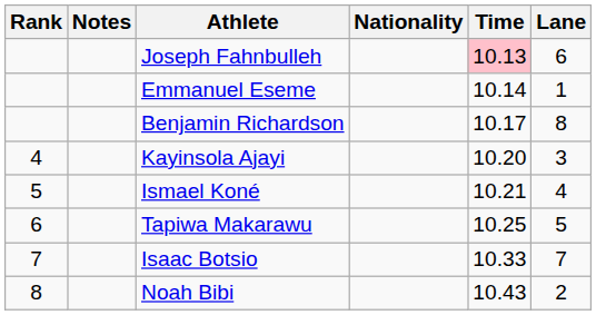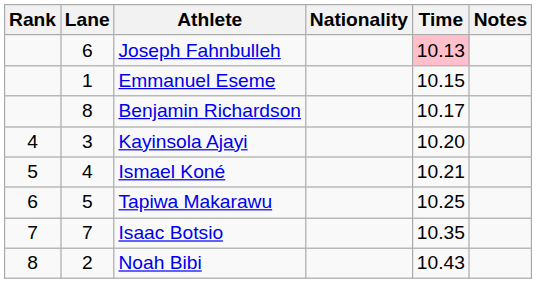 <table class="wikitable sortable" style="text-align:center">
 <tr>
 <th>Rank</th>
-<th>Notes</th>
+<th>Lane</th>
 <th>Athlete</th>
 <th>Nationality</th>
 <th>Time</th>
-<th>Lane</th>
+<th>Notes</th>
 </tr>
 <tr>
 <td></td>
-<td></td>
+<td>6</td>
 <td align="left"><a href='#'>Joseph Fahnbulleh</a></td>
 <td align=left></td>
 <td style="background: pink;">10.13</td>
-<td>6</td>
+<td></td>
 </tr>
 <tr>
 <td></td>
-<td></td>
+<td>1</td>
 <td align="left"><a href='#'>Emmanuel Eseme</a></td>
 <td align=left></td>
-<td>10.14</td>
-<td>1</td>
+<td>10.15</td>
+<td></td>
 </tr>
 <tr>
 <td></td>
-<td></td>
+<td>8</td>
 <td align="left"><a href='#'>Benjamin Richardson</a></td>
 <td align=left></td>
 <td>10.17</td>
-<td>8</td>
+<td></td>
 </tr>
 <tr>
 <td>4</td>
-<td></td>
+<td>3</td>
 <td align="left"><a href='#'>Kayinsola Ajayi</a></td>
 <td align=left></td>
 <td>10.20</td>
-<td>3</td>
+<td></td>
 </tr>
 <tr>
 <td>5</td>
-<td></td>
+<td>4</td>
 <td align="left"><a href='#'>Ismael Koné</a></td>
 <td align=left></td>
 <td>10.21</td>
-<td>4</td>
+<td></td>
 </tr>
 <tr>
 <td>6</td>
-<td></td>
+<td>5</td>
 <td align="left"><a href='#'>Tapiwa Makarawu</a></td>
 <td align=left></td>
 <td>10.25</td>
-<td>5</td>
+<td></td>
 </tr>
 <tr>
 <td>7</td>
-<td></td>
+<td>7</td>
 <td align="left"><a href='#'>Isaac Botsio</a></td>
 <td align=left></td>
-<td>10.33</td>
-<td>7</td>
+<td>10.35</td>
+<td></td>
 </tr>
 <tr>
 <td>8</td>
-<td></td>
+<td>2</td>
 <td align="left"><a href='#'>Noah Bibi</a></td>
 <td align=left></td>
 <td>10.43</td>
-<td>2</td>
+<td></td>
 </tr>
 </table>
